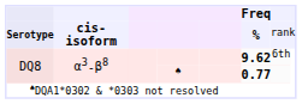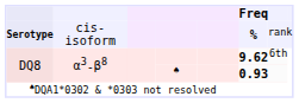 <table align="left" border="0" cellspacing="0" cellpadding="0" style="text-align:center; background:#ffffff; margin-right: 2em; border:2px #e0e0ff solid;">
 <tr style="background:#f0f0ff">
 <th style="background:#e8e8f8"></th>
 <th></th>
 <th colspan="3" style="background:#f7e7ff"></th>
 <th colspan="2">Freq</th>
 <td width="15"></td>
 <td width="5"></td>
 </tr>
 <tr style="background:#f0f0ff">
 <th style="background:#e8e8f8; font-size:80%">Serotype</th>
-<td width="80"><strong>cis-isoform</strong></td>
+<td width="80">cis-isoform</td>
 <td width="30" style="background:#f7e7ff"></td>
 <th width="45" style="background:#f7e7ff"></th>
 <th width="45" style="background:#f7e7ff"></th>
 <td colspan="2"><strong>%</strong></td>
 <td colspan="2"><sup>rank</sup></td>
 </tr>
 <tr style="background:#ffe7e7">
 <td style="background:#f7dfdf" rowspan="2">DQ8</td>
 <td rowspan="2"><span>α<sup>3</sup></span>-<span>β<sup>8</sup></span></td>
 <td rowspan = 2></td>
 <td></td>
 <td></td>
 <th style="background:#fbfbfb" align = right>9.</th>
 <th style="background:#fbfbfb" align = left>62</th>
 <td style="background:#fbfbfb" align = right><sup>6th</sup></td>
 </tr>
 <tr style="background:#ffe8e8">
 <td><sup>♠</sup></td>
 <td></td>
 <th style="background:#fbfbfb" align = right>0.</th>
-<th style="background:#fbfbfb" align = left>77</th>
+<th style="background:#fbfbfb" align = left>93</th>
 <td style="background:#fbfbfb" align = right></td>
 </tr>
 <tr>
 <td colspan = 5 style="font-size:smaller"><sup>♠</sup>DQA1*0302 & *0303 not resolved</td>
 </tr>
 </table>
